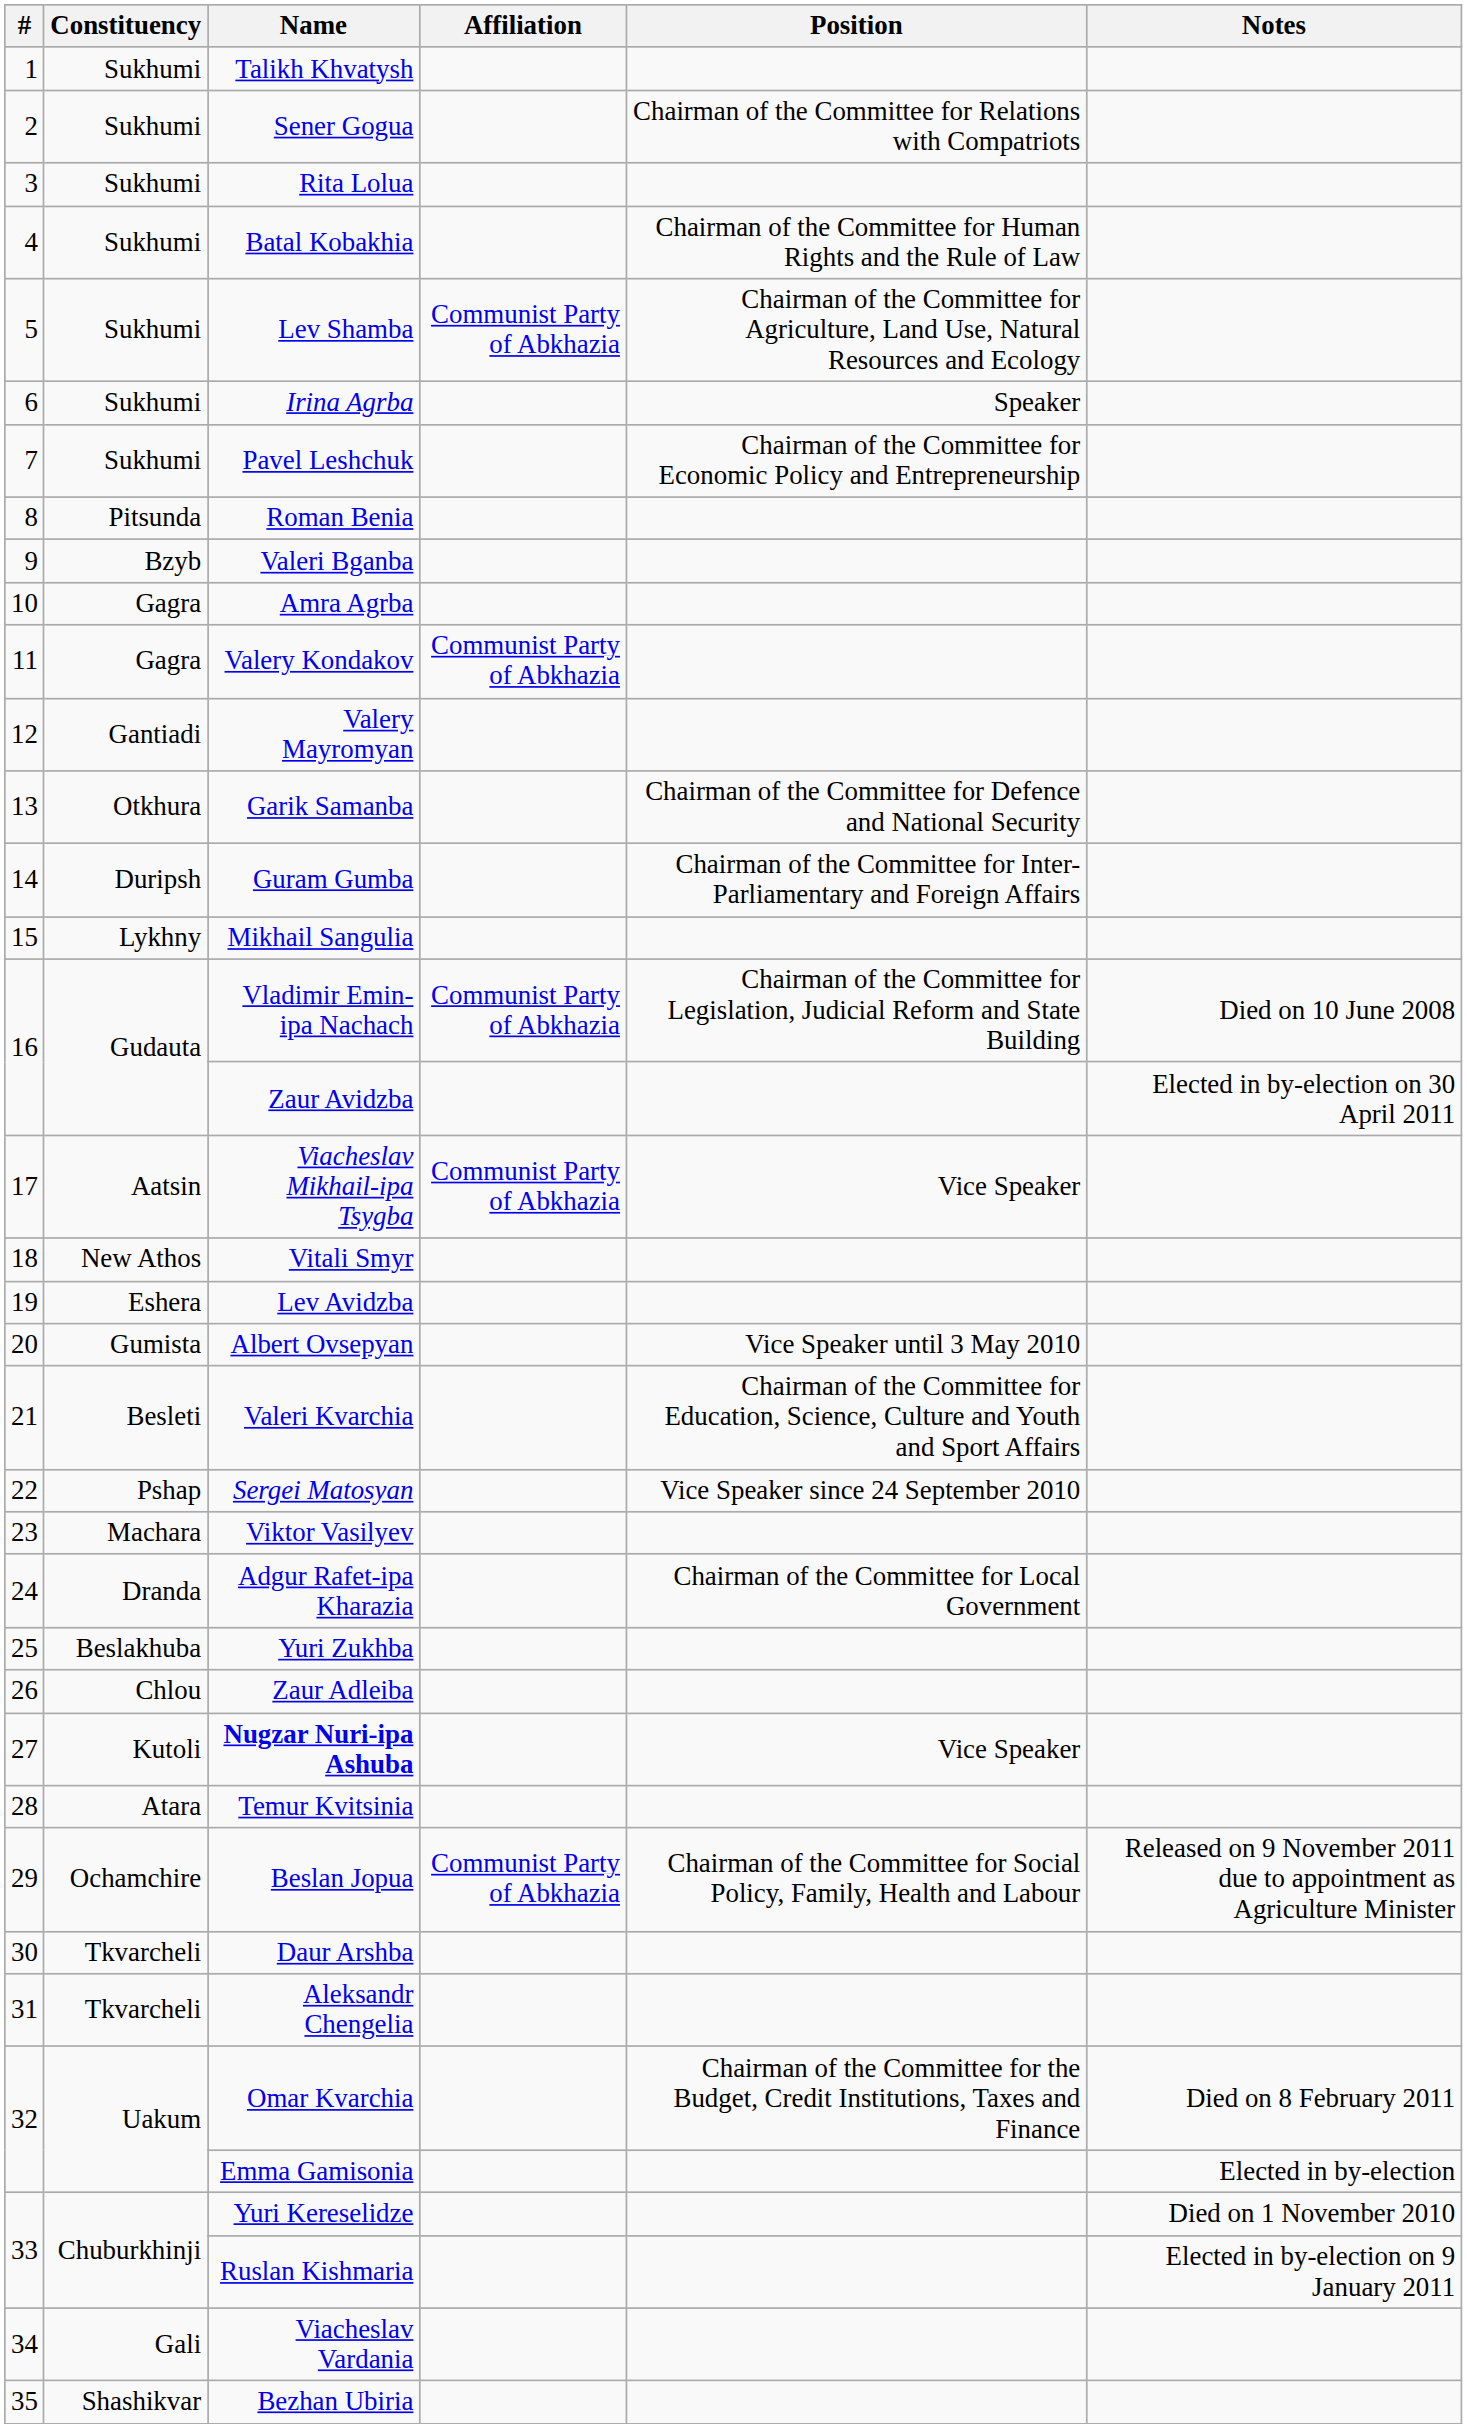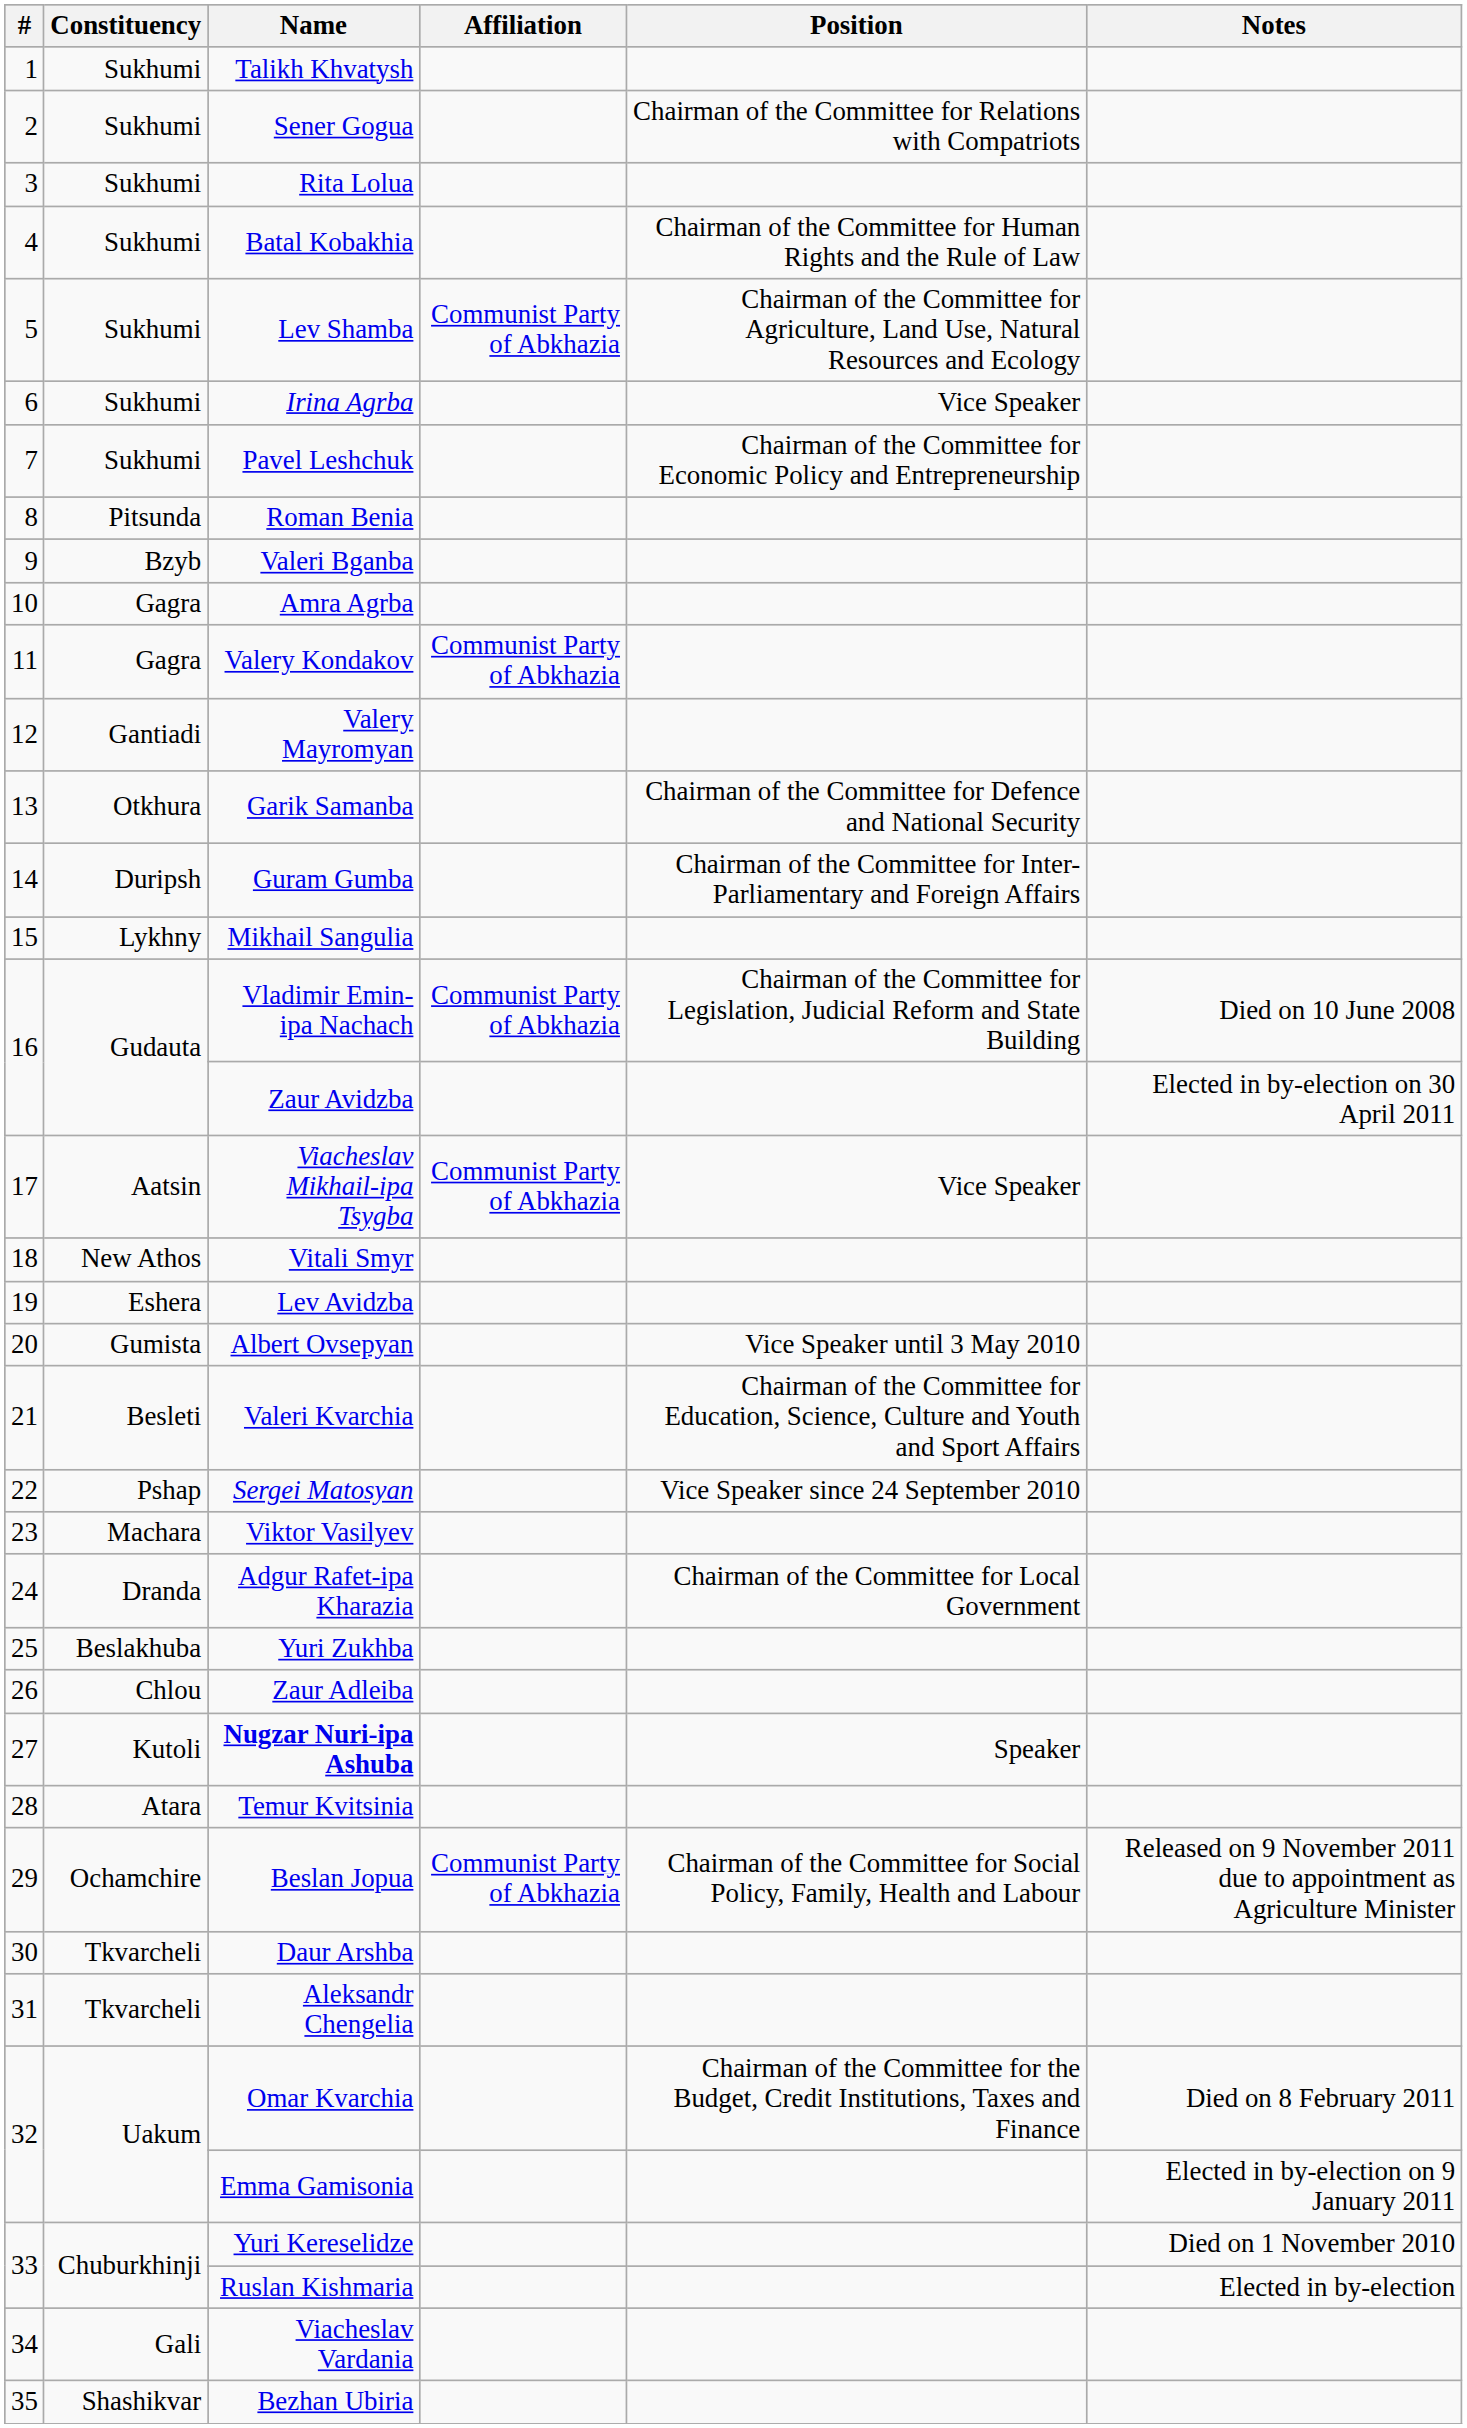 <table class="wikitable" style="text-align:right">
 <tr>
 <th>#</th>
 <th>Constituency</th>
 <th>Name</th>
 <th>Affiliation</th>
 <th>Position</th>
 <th>Notes</th>
 </tr>
 <tr>
 <td>1</td>
 <td>Sukhumi</td>
 <td><a href='#'>Talikh Khvatysh</a></td>
 <td></td>
 <td></td>
 <td></td>
 </tr>
 <tr>
 <td>2</td>
 <td>Sukhumi</td>
 <td><a href='#'>Sener Gogua</a></td>
 <td></td>
 <td>Chairman of the Committee for Relations with Compatriots</td>
 <td></td>
 </tr>
 <tr>
 <td>3</td>
 <td>Sukhumi</td>
 <td><a href='#'>Rita Lolua</a></td>
 <td></td>
 <td></td>
 <td></td>
 </tr>
 <tr>
 <td>4</td>
 <td>Sukhumi</td>
 <td><a href='#'>Batal Kobakhia</a></td>
 <td></td>
 <td>Chairman of the Committee for Human Rights and the Rule of Law</td>
 <td></td>
 </tr>
 <tr>
 <td>5</td>
 <td>Sukhumi</td>
 <td><a href='#'>Lev Shamba</a></td>
 <td><a href='#'>Communist Party of Abkhazia</a></td>
 <td>Chairman of the Committee for Agriculture, Land Use, Natural Resources and Ecology</td>
 <td></td>
 </tr>
 <tr>
 <td>6</td>
 <td>Sukhumi</td>
 <td><em><a href='#'>Irina Agrba</a></em></td>
 <td></td>
-<td>Speaker</td>
+<td>Vice Speaker</td>
 <td></td>
 </tr>
 <tr>
 <td>7</td>
 <td>Sukhumi</td>
 <td><a href='#'>Pavel Leshchuk</a></td>
 <td></td>
 <td>Chairman of the Committee for Economic Policy and Entrepreneurship</td>
 <td></td>
 </tr>
 <tr>
 <td>8</td>
 <td>Pitsunda</td>
 <td><a href='#'>Roman Benia</a></td>
 <td></td>
 <td></td>
 <td></td>
 </tr>
 <tr>
 <td>9</td>
 <td>Bzyb</td>
 <td><a href='#'>Valeri Bganba</a></td>
 <td></td>
 <td></td>
 <td></td>
 </tr>
 <tr>
 <td>10</td>
 <td>Gagra</td>
 <td><a href='#'>Amra Agrba</a></td>
 <td></td>
 <td></td>
 <td></td>
 </tr>
 <tr>
 <td>11</td>
 <td>Gagra</td>
 <td><a href='#'>Valery Kondakov</a></td>
 <td><a href='#'>Communist Party of Abkhazia</a></td>
 <td></td>
 <td></td>
 </tr>
 <tr>
 <td>12</td>
 <td>Gantiadi</td>
 <td><a href='#'>Valery Mayromyan</a></td>
 <td></td>
 <td></td>
 <td></td>
 </tr>
 <tr>
 <td>13</td>
 <td>Otkhura</td>
 <td><a href='#'>Garik Samanba</a></td>
 <td></td>
 <td>Chairman of the Committee for Defence and National Security</td>
 <td></td>
 </tr>
 <tr>
 <td>14</td>
 <td>Duripsh</td>
 <td><a href='#'>Guram Gumba</a></td>
 <td></td>
 <td>Chairman of the Committee for Inter-Parliamentary and Foreign Affairs</td>
 <td></td>
 </tr>
 <tr>
 <td>15</td>
 <td>Lykhny</td>
 <td><a href='#'>Mikhail Sangulia</a></td>
 <td></td>
 <td></td>
 <td></td>
 </tr>
 <tr>
 <td rowspan=2>16</td>
 <td rowspan=2>Gudauta</td>
 <td><a href='#'>Vladimir Emin-ipa Nachach</a></td>
 <td><a href='#'>Communist Party of Abkhazia</a></td>
 <td>Chairman of the Committee for Legislation, Judicial Reform and State Building</td>
 <td>Died on 10 June 2008</td>
 </tr>
 <tr>
 <td><a href='#'>Zaur Avidzba</a></td>
 <td></td>
 <td></td>
 <td>Elected in by-election on 30 April 2011</td>
 </tr>
 <tr>
 <td>17</td>
 <td>Aatsin</td>
 <td><em><a href='#'>Viacheslav Mikhail-ipa Tsygba</a></em></td>
 <td><a href='#'>Communist Party of Abkhazia</a></td>
 <td>Vice Speaker</td>
 <td></td>
 </tr>
 <tr>
 <td>18</td>
 <td>New Athos</td>
 <td><a href='#'>Vitali Smyr</a></td>
 <td></td>
 <td></td>
 <td></td>
 </tr>
 <tr>
 <td>19</td>
 <td>Eshera</td>
 <td><a href='#'>Lev Avidzba</a></td>
 <td></td>
 <td></td>
 <td></td>
 </tr>
 <tr>
 <td>20</td>
 <td>Gumista</td>
 <td><a href='#'>Albert Ovsepyan</a></td>
 <td></td>
 <td>Vice Speaker until 3 May 2010</td>
 <td></td>
 </tr>
 <tr>
 <td>21</td>
 <td>Besleti</td>
 <td><a href='#'>Valeri Kvarchia</a></td>
 <td></td>
 <td>Chairman of the Committee for Education, Science, Culture and Youth and Sport Affairs</td>
 <td></td>
 </tr>
 <tr>
 <td>22</td>
 <td>Pshap</td>
 <td><em><a href='#'>Sergei Matosyan</a></em></td>
 <td></td>
 <td>Vice Speaker since 24 September 2010</td>
 <td></td>
 </tr>
 <tr>
 <td>23</td>
 <td>Machara</td>
 <td><a href='#'>Viktor Vasilyev</a></td>
 <td></td>
 <td></td>
 <td></td>
 </tr>
 <tr>
 <td>24</td>
 <td>Dranda</td>
 <td><a href='#'>Adgur Rafet-ipa Kharazia</a></td>
 <td></td>
 <td>Chairman of the Committee for Local Government</td>
 <td></td>
 </tr>
 <tr>
 <td>25</td>
 <td>Beslakhuba</td>
 <td><a href='#'>Yuri Zukhba</a></td>
 <td></td>
 <td></td>
 <td></td>
 </tr>
 <tr>
 <td>26</td>
 <td>Chlou</td>
 <td><a href='#'>Zaur Adleiba</a></td>
 <td></td>
 <td></td>
 <td></td>
 </tr>
 <tr>
 <td>27</td>
 <td>Kutoli</td>
 <td><strong><a href='#'>Nugzar Nuri-ipa Ashuba</a></strong></td>
 <td></td>
-<td>Vice Speaker</td>
+<td>Speaker</td>
 <td></td>
 </tr>
 <tr>
 <td>28</td>
 <td>Atara</td>
 <td><a href='#'>Temur Kvitsinia</a></td>
 <td></td>
 <td></td>
 <td></td>
 </tr>
 <tr>
 <td>29</td>
 <td>Ochamchire</td>
 <td><a href='#'>Beslan Jopua</a></td>
 <td><a href='#'>Communist Party of Abkhazia</a></td>
 <td>Chairman of the Committee for Social Policy, Family, Health and Labour</td>
 <td>Released on 9 November 2011 due to appointment as Agriculture Minister</td>
 </tr>
 <tr>
 <td>30</td>
 <td>Tkvarcheli</td>
 <td><a href='#'>Daur Arshba</a></td>
 <td></td>
 <td></td>
 <td></td>
 </tr>
 <tr>
 <td>31</td>
 <td>Tkvarcheli</td>
 <td><a href='#'>Aleksandr Chengelia</a></td>
 <td></td>
 <td></td>
 <td></td>
 </tr>
 <tr>
 <td rowspan=2>32</td>
 <td rowspan=2>Uakum</td>
 <td><a href='#'>Omar Kvarchia</a></td>
 <td></td>
 <td>Chairman of the Committee for the Budget, Credit Institutions, Taxes and Finance</td>
 <td>Died on 8 February 2011</td>
 </tr>
 <tr>
 <td><a href='#'>Emma Gamisonia</a></td>
 <td></td>
 <td></td>
-<td>Elected in by-election</td>
+<td>Elected in by-election on 9 January 2011</td>
 </tr>
 <tr>
 <td rowspan=2>33</td>
 <td rowspan=2>Chuburkhinji</td>
 <td><a href='#'>Yuri Kereselidze</a></td>
 <td></td>
 <td></td>
 <td>Died on 1 November 2010</td>
 </tr>
 <tr>
 <td><a href='#'>Ruslan Kishmaria</a></td>
 <td></td>
 <td></td>
-<td>Elected in by-election on 9 January 2011</td>
+<td>Elected in by-election</td>
 </tr>
 <tr>
 <td>34</td>
 <td>Gali</td>
 <td><a href='#'>Viacheslav Vardania</a></td>
 <td></td>
 <td></td>
 <td></td>
 </tr>
 <tr>
 <td>35</td>
 <td>Shashikvar</td>
 <td><a href='#'>Bezhan Ubiria</a></td>
 <td></td>
 <td></td>
 <td></td>
 </tr>
 <tr>
 </tr>
 </table>
